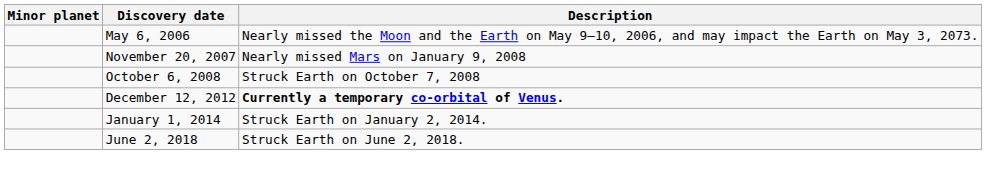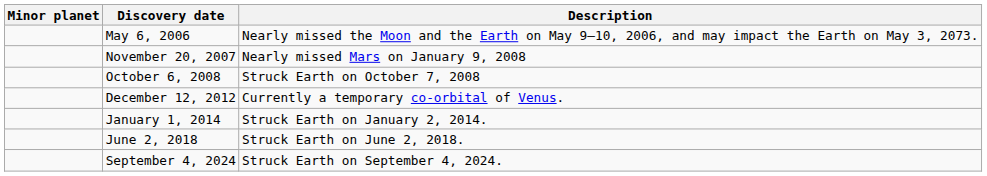 <table class="wikitable">
 <tr>
 <th>Minor planet</th>
 <th>Discovery date</th>
 <th>Description</th>
 </tr>
 <tr>
 <td></td>
 <td>May 6, 2006</td>
 <td>Nearly missed the <a href='#'>Moon</a> and the <a href='#'>Earth</a> on May 9–10, 2006, and may impact the Earth on May 3, 2073.</td>
 </tr>
 <tr>
 <td></td>
 <td>November 20, 2007</td>
 <td>Nearly missed <a href='#'>Mars</a> on January 9, 2008 </td>
 </tr>
 <tr>
 <td></td>
 <td>October 6, 2008</td>
 <td>Struck Earth on October 7, 2008 </td>
 </tr>
 <tr>
 <td></td>
 <td>December 12, 2012</td>
-<td><strong>Currently a temporary <a href='#'>co-orbital</a> of <a href='#'>Venus</a>.</strong></td>
+<td>Currently a temporary <a href='#'>co-orbital</a> of <a href='#'>Venus</a>.</td>
 </tr>
 <tr>
 <td></td>
 <td>January 1, 2014</td>
 <td>Struck Earth on January 2, 2014.</td>
 </tr>
 <tr>
 <td></td>
 <td>June 2, 2018</td>
 <td>Struck Earth on June 2, 2018.</td>
 </tr>
+<tr>
+<td></td>
+<td>September 4, 2024</td>
+<td>Struck Earth on September 4, 2024.</td>
+</tr>
 </table>
